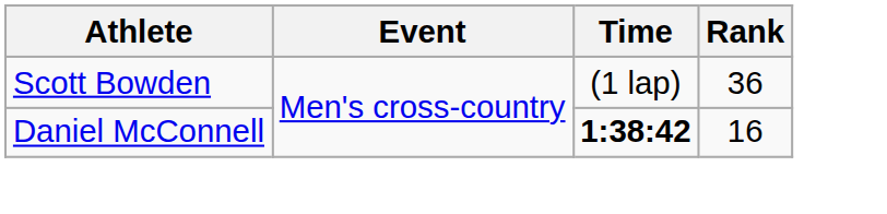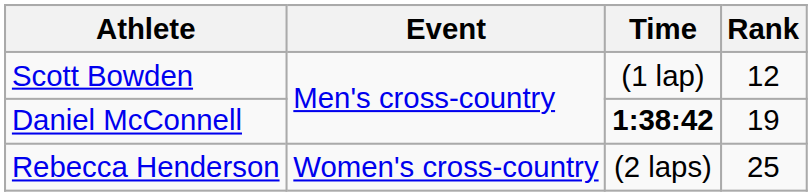 <table class="wikitable" style="font-size:90%">
 <tr>
 <th>Athlete</th>
 <th>Event</th>
 <th>Time</th>
 <th>Rank</th>
 </tr>
 <tr align=center>
 <td align=left><a href='#'>Scott Bowden</a></td>
 <td align=left rowspan=2><a href='#'>Men's cross-country</a></td>
 <td> (1 lap)</td>
-<td>36</td>
+<td>12</td>
 </tr>
 <tr align=center>
 <td align=left><a href='#'>Daniel McConnell</a></td>
 <td><strong>1:38:42</strong></td>
-<td>16</td>
+<td>19</td>
+</tr>
+<tr align=center>
+<td align=left><a href='#'>Rebecca Henderson</a></td>
+<td align=left><a href='#'>Women's cross-country</a></td>
+<td> (2 laps)</td>
+<td>25</td>
 </tr>
 </table>
